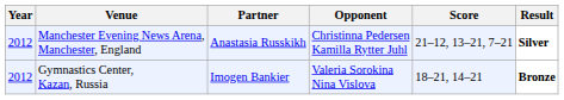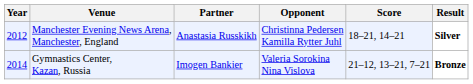 <table class="sortable wikitable" style="font-size: 90%;">
 <tr>
 <th>Year</th>
 <th>Venue</th>
 <th>Partner</th>
 <th>Opponent</th>
 <th>Score</th>
 <th>Result</th>
 </tr>
 <tr style="background:#ECF2FF">
 <td align="center"><a href='#'>2012</a></td>
 <td align="left"><a href='#'>Manchester Evening News Arena</a>,<br><a href='#'>Manchester</a>, England</td>
 <td align="left"> <a href='#'>Anastasia Russkikh</a></td>
 <td align="left"> <a href='#'>Christinna Pedersen</a><br> <a href='#'>Kamilla Rytter Juhl</a></td>
-<td align="left">21–12, 13–21, 7–21</td>
+<td align="left">18–21, 14–21</td>
 <td style="text-align:left; background:white"> <strong>Silver</strong></td>
 </tr>
 <tr style="background:#ECF2FF">
-<td align="center"><a href='#'>2012</a></td>
+<td align="center"><a href='#'>2014</a></td>
 <td align="left">Gymnastics Center,<br><a href='#'>Kazan</a>, Russia</td>
 <td align="left"> <a href='#'>Imogen Bankier</a></td>
 <td align="left"> <a href='#'>Valeria Sorokina</a><br> <a href='#'>Nina Vislova</a></td>
-<td align="left">18–21, 14–21</td>
+<td align="left">21–12, 13–21, 7–21</td>
 <td style="text-align:left; background:white"> <strong>Bronze</strong></td>
 </tr>
 </table>
